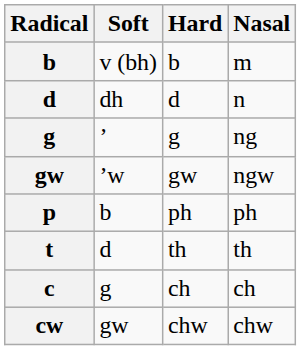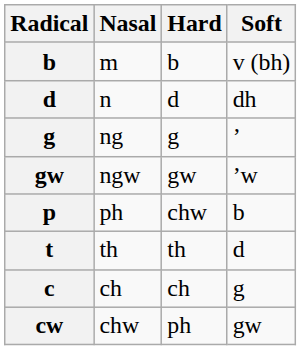 <table class="wikitable">
 <tr>
 <th>Radical</th>
+<th>Nasal</th>
+<th>Hard</th>
 <th>Soft</th>
-<th>Hard</th>
-<th>Nasal</th>
 </tr>
 <tr>
 <th>b</th>
+<td>m</td>
+<td>b</td>
 <td>v (bh)</td>
-<td>b</td>
-<td>m</td>
 </tr>
 <tr>
 <th>d</th>
+<td>n</td>
+<td>d</td>
 <td>dh</td>
-<td>d</td>
-<td>n</td>
 </tr>
 <tr>
 <th>g</th>
+<td>ng</td>
+<td>g</td>
 <td>’</td>
-<td>g</td>
-<td>ng</td>
 </tr>
 <tr>
 <th>gw</th>
+<td>ngw</td>
+<td>gw</td>
 <td>’w</td>
-<td>gw</td>
-<td>ngw</td>
 </tr>
 <tr>
 <th>p</th>
+<td>ph</td>
+<td>chw</td>
 <td>b</td>
-<td>ph</td>
-<td>ph</td>
 </tr>
 <tr>
 <th>t</th>
-<td>d</td>
 <td>th</td>
 <td>th</td>
+<td>d</td>
 </tr>
 <tr>
 <th>c</th>
-<td>g</td>
 <td>ch</td>
 <td>ch</td>
+<td>g</td>
 </tr>
 <tr>
 <th>cw</th>
+<td>chw</td>
+<td>ph</td>
 <td>gw</td>
-<td>chw</td>
-<td>chw</td>
 </tr>
 </table>
